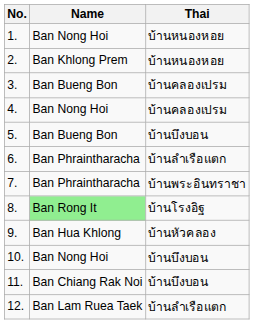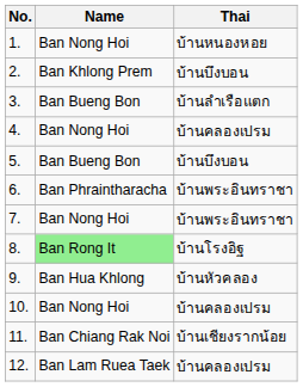 <table class="wikitable sortable">
 <tr>
 <th>No.</th>
 <th>Name</th>
 <th>Thai</th>
 </tr>
 <tr>
 <td>1.</td>
 <td>Ban Nong Hoi</td>
 <td>บ้านหนองหอย</td>
 </tr>
 <tr>
 <td>2.</td>
 <td>Ban Khlong Prem</td>
-<td>บ้านหนองหอย</td>
+<td>บ้านบึงบอน</td>
 </tr>
 <tr>
 <td>3.</td>
 <td>Ban Bueng Bon</td>
-<td>บ้านคลองเปรม</td>
+<td>บ้านลำเรือแตก</td>
 </tr>
 <tr>
 <td>4.</td>
 <td>Ban Nong Hoi</td>
 <td>บ้านคลองเปรม</td>
 </tr>
 <tr>
 <td>5.</td>
 <td>Ban Bueng Bon</td>
 <td>บ้านบึงบอน</td>
 </tr>
 <tr>
 <td>6.</td>
 <td>Ban Phraintharacha</td>
-<td>บ้านลำเรือแตก</td>
+<td>บ้านพระอินทราชา</td>
 </tr>
 <tr>
 <td>7.</td>
-<td>Ban Phraintharacha</td>
+<td>Ban Nong Hoi</td>
 <td>บ้านพระอินทราชา</td>
 </tr>
 <tr>
 <td>8.</td>
 <td style="background: lightgreen;">Ban Rong It</td>
 <td>บ้านโรงอิฐ</td>
 </tr>
 <tr>
 <td>9.</td>
 <td>Ban Hua Khlong</td>
 <td>บ้านหัวคลอง</td>
 </tr>
 <tr>
 <td>10.</td>
 <td>Ban Nong Hoi</td>
-<td>บ้านบึงบอน</td>
+<td>บ้านคลองเปรม</td>
 </tr>
 <tr>
 <td>11.</td>
 <td>Ban Chiang Rak Noi</td>
-<td>บ้านบึงบอน</td>
+<td>บ้านเชียงรากน้อย</td>
 </tr>
 <tr>
 <td>12.</td>
 <td>Ban Lam Ruea Taek</td>
-<td>บ้านลำเรือแตก</td>
+<td>บ้านคลองเปรม</td>
 </tr>
 </table>
